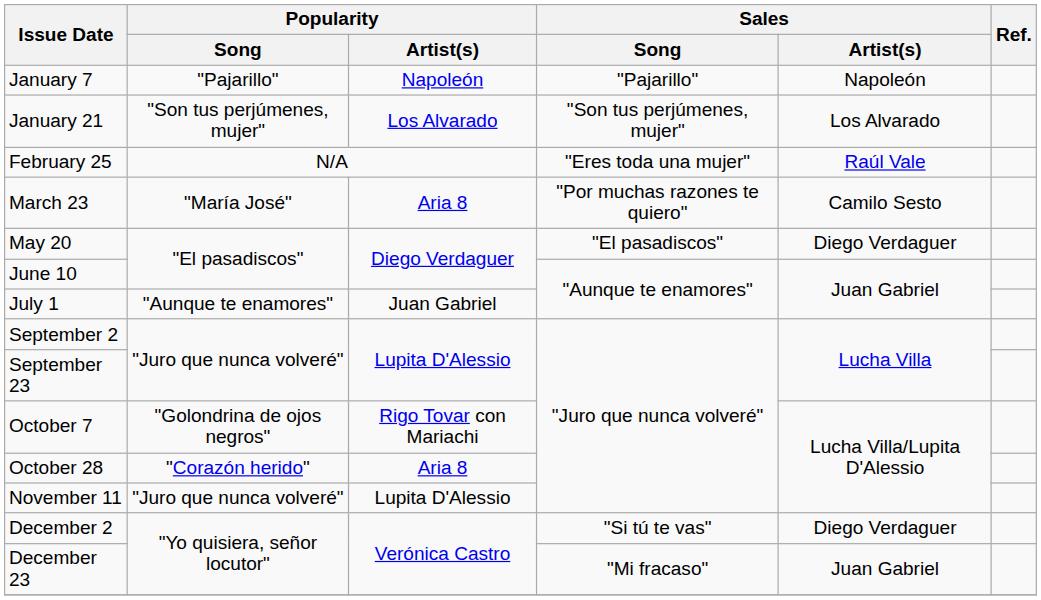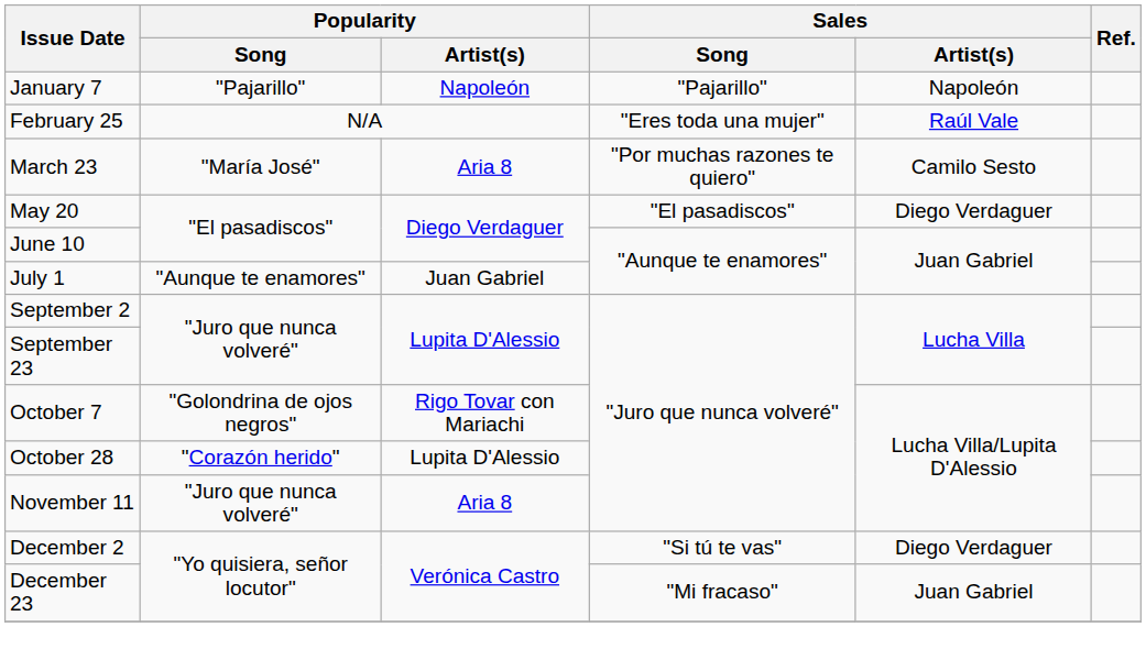 <table class="wikitable" style="text-align: left;">
 <tr>
 <th style="text-align: center;" rowspan="2">Issue Date</th>
 <th style="text-align: center;" colspan="2">Popularity</th>
 <th style="text-align: center;" colspan="2">Sales</th>
 <th style="text-align: center;" rowspan="2">Ref.</th>
 </tr>
 <tr>
 <th>Song</th>
 <th>Artist(s)</th>
 <th>Song</th>
 <th>Artist(s)</th>
 </tr>
 <tr>
 <td>January 7</td>
 <td align="center">"Pajarillo"</td>
 <td align="center"><a href='#'>Napoleón</a></td>
 <td align="center">"Pajarillo"</td>
 <td align="center">Napoleón</td>
-<td align="center"></td>
-</tr>
-<tr>
-<td>January 21</td>
-<td align="center">"Son tus perjúmenes, mujer"</td>
-<td align="center"><a href='#'>Los Alvarado</a></td>
-<td align="center">"Son tus perjúmenes, mujer"</td>
-<td align="center">Los Alvarado</td>
 <td align="center"></td>
 </tr>
 <tr>
 <td>February 25</td>
 <td align="center" colspan="2">N/A</td>
 <td align="center">"Eres toda una mujer"</td>
 <td align="center"><a href='#'>Raúl Vale</a></td>
 <td align="center"></td>
 </tr>
 <tr>
 <td>March 23</td>
 <td align="center">"María José"</td>
 <td align="center"><a href='#'>Aria 8</a></td>
 <td align="center">"Por muchas razones te quiero"</td>
 <td align="center">Camilo Sesto</td>
 <td align="center"></td>
 </tr>
 <tr>
 <td>May 20</td>
 <td align="center" rowspan="2">"El pasadiscos"</td>
 <td align="center" rowspan="2"><a href='#'>Diego Verdaguer</a></td>
 <td align="center">"El pasadiscos"</td>
 <td align="center">Diego Verdaguer</td>
 <td align="center"></td>
 </tr>
 <tr>
 <td>June 10</td>
 <td align="center" rowspan="2">"Aunque te enamores"</td>
 <td align="center" rowspan="2">Juan Gabriel</td>
 <td align="center"></td>
 </tr>
 <tr>
 <td>July 1</td>
 <td align="center">"Aunque te enamores"</td>
 <td align="center">Juan Gabriel</td>
 <td align="center"></td>
 </tr>
 <tr>
 <td>September 2</td>
 <td align="center" rowspan="2">"Juro que nunca volveré"</td>
 <td align="center" rowspan="2"><a href='#'>Lupita D'Alessio</a></td>
 <td align="center" rowspan="5">"Juro que nunca volveré"</td>
 <td align="center" rowspan="2"><a href='#'>Lucha Villa</a></td>
 <td align="center"></td>
 </tr>
 <tr>
 <td>September 23</td>
 <td align="center"></td>
 </tr>
 <tr>
 <td>October 7</td>
 <td align="center">"Golondrina de ojos negros"</td>
 <td align="center"><a href='#'>Rigo Tovar</a> con Mariachi</td>
 <td align="center" rowspan="3">Lucha Villa/Lupita D'Alessio</td>
 <td align="center"></td>
 </tr>
 <tr>
 <td>October 28</td>
 <td align="center">"<a href='#'>Corazón herido</a>"</td>
-<td align="center"><a href='#'>Aria 8</a></td>
+<td align="center">Lupita D'Alessio</td>
 <td align="center"></td>
 </tr>
 <tr>
 <td>November 11</td>
 <td align="center">"Juro que nunca volveré"</td>
-<td align="center">Lupita D'Alessio</td>
+<td align="center"><a href='#'>Aria 8</a></td>
 <td align="center"></td>
 </tr>
 <tr>
 <td>December 2</td>
 <td align="center" rowspan="2">"Yo quisiera, señor locutor"</td>
 <td align="center" rowspan="2"><a href='#'>Verónica Castro</a></td>
 <td align="center">"Si tú te vas"</td>
 <td align="center">Diego Verdaguer</td>
 <td align="center"></td>
 </tr>
 <tr>
 <td>December 23</td>
 <td align="center">"Mi fracaso"</td>
 <td align="center">Juan Gabriel</td>
 <td align="center"></td>
 </tr>
 <tr>
 </tr>
 </table>
